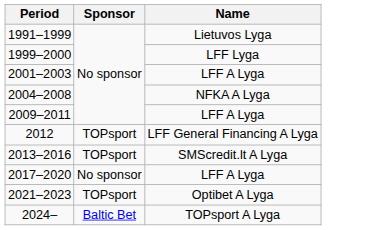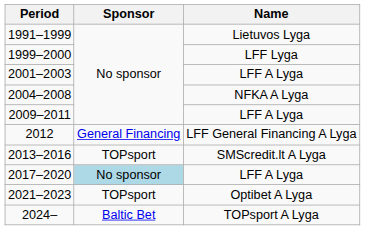 <table class="wikitable" style="text-align:center;margin-left:1em;float:center">
 <tr>
 <th>Period</th>
 <th>Sponsor</th>
 <th>Name</th>
 </tr>
 <tr>
 <td>1991–1999</td>
 <td rowspan=5>No sponsor</td>
 <td>Lietuvos Lyga</td>
 </tr>
 <tr>
 <td>1999–2000</td>
 <td>LFF Lyga</td>
 </tr>
 <tr>
 <td>2001–2003</td>
 <td>LFF A Lyga</td>
 </tr>
 <tr>
 <td>2004–2008</td>
 <td>NFKA A Lyga</td>
 </tr>
 <tr>
 <td>2009–2011</td>
 <td>LFF A Lyga</td>
 </tr>
 <tr>
 <td>2012</td>
-<td>TOPsport</td>
+<td><a href='#'>General Financing</a></td>
 <td>LFF General Financing A Lyga</td>
 </tr>
 <tr>
 <td>2013–2016</td>
 <td>TOPsport</td>
 <td>SMScredit.lt A Lyga</td>
 </tr>
 <tr>
 <td>2017–2020</td>
-<td>No sponsor</td>
+<td style="background: lightblue;">No sponsor</td>
 <td>LFF A Lyga</td>
 </tr>
 <tr>
 <td>2021–2023</td>
 <td>TOPsport</td>
 <td>Optibet A Lyga</td>
 </tr>
 <tr>
 <td>2024–</td>
 <td><a href='#'>Baltic Bet</a></td>
 <td>TOPsport A Lyga</td>
 </tr>
 </table>
